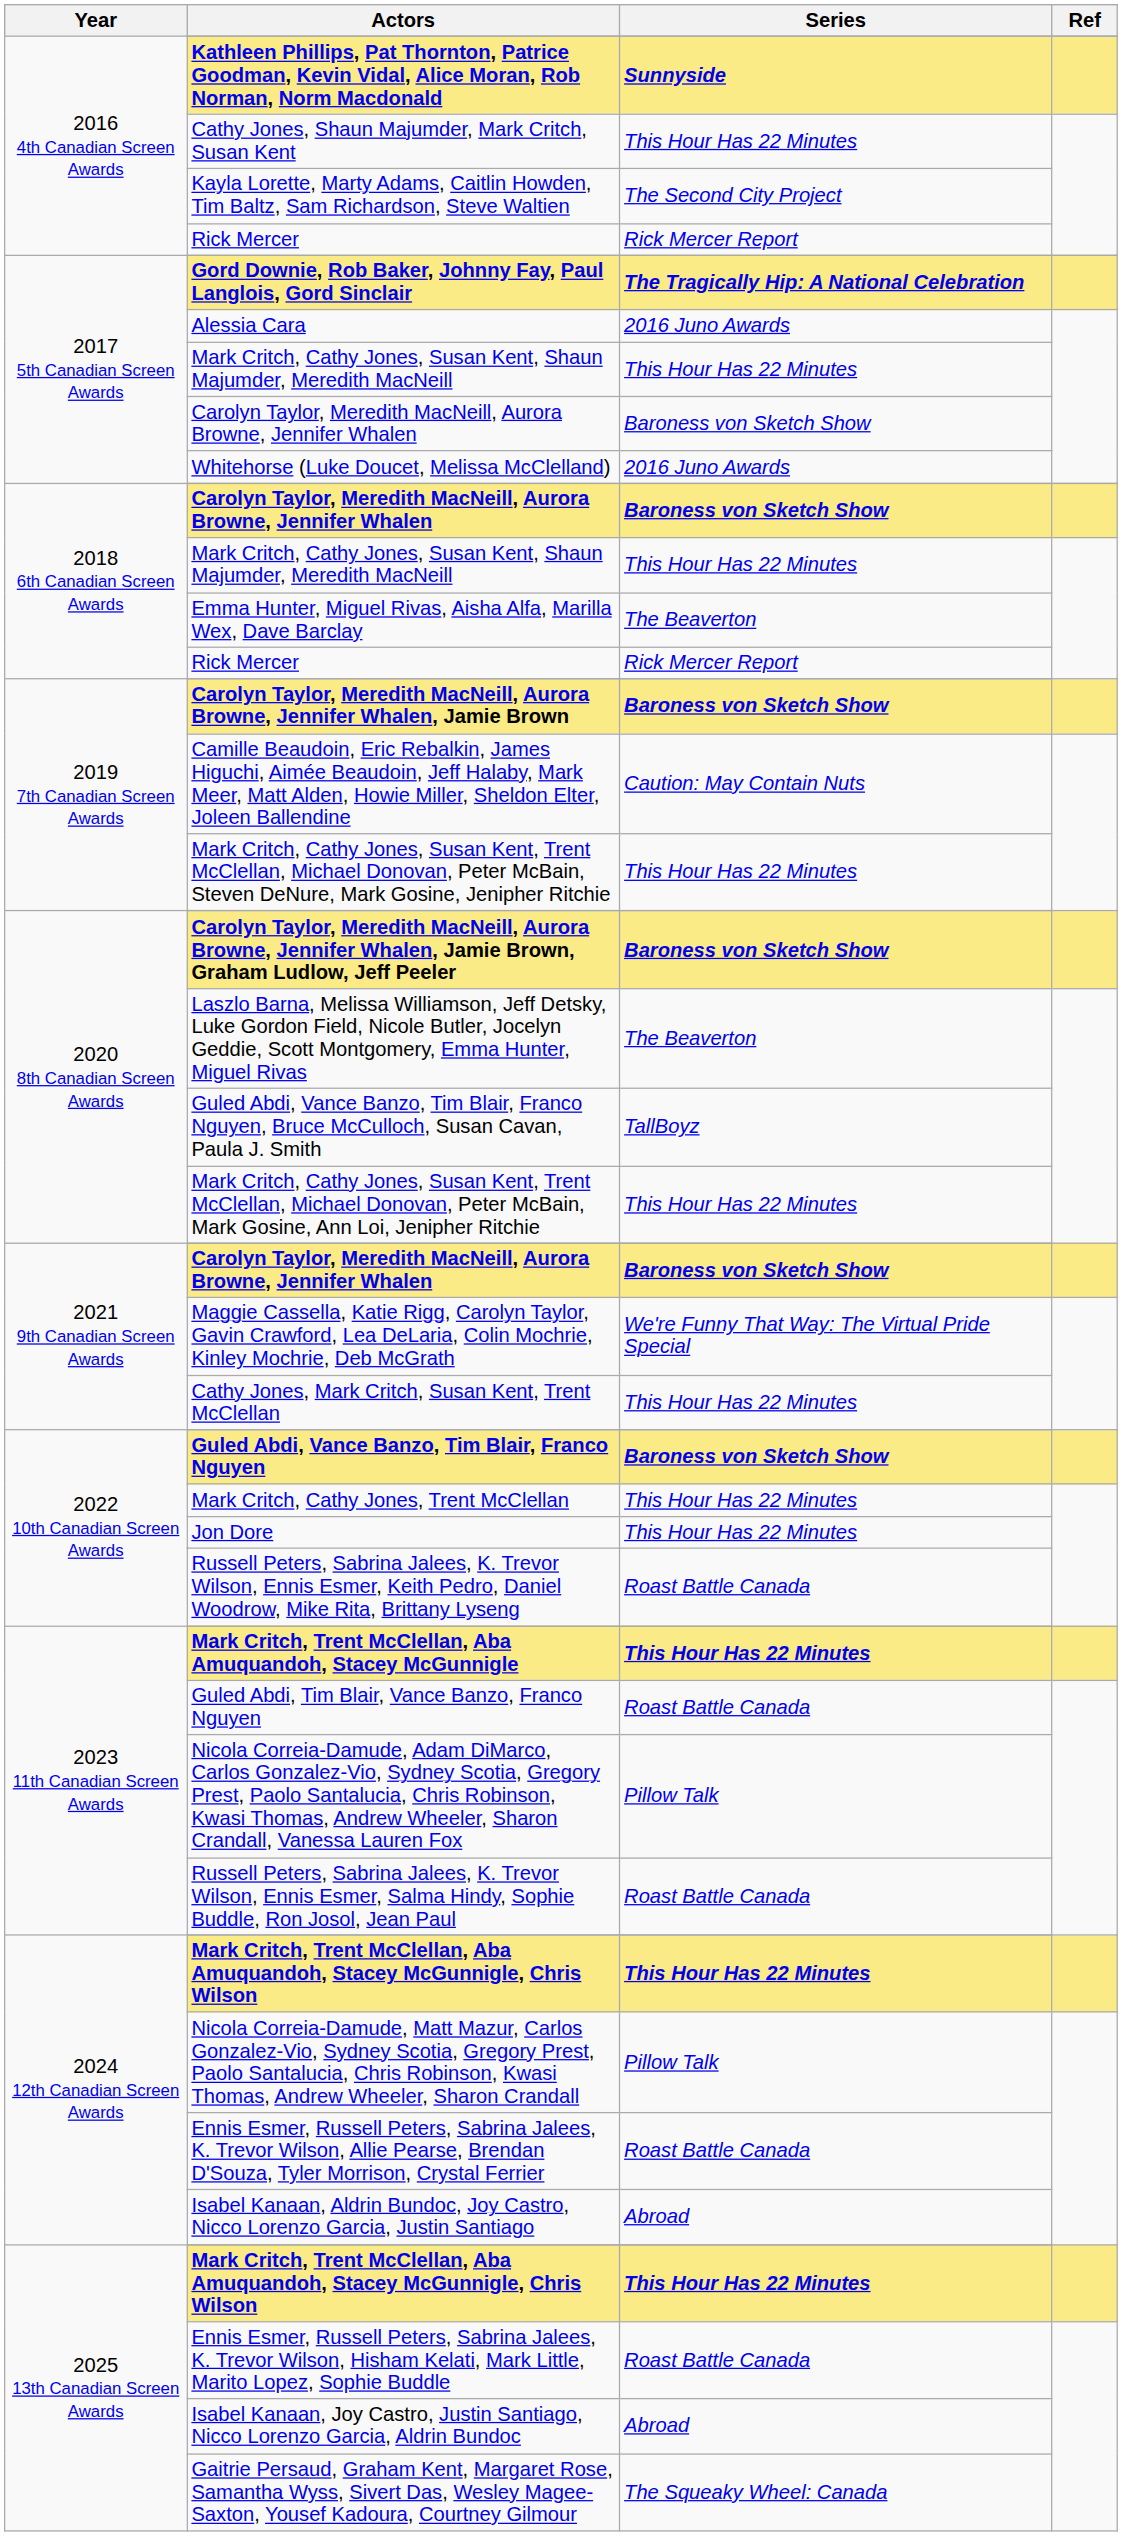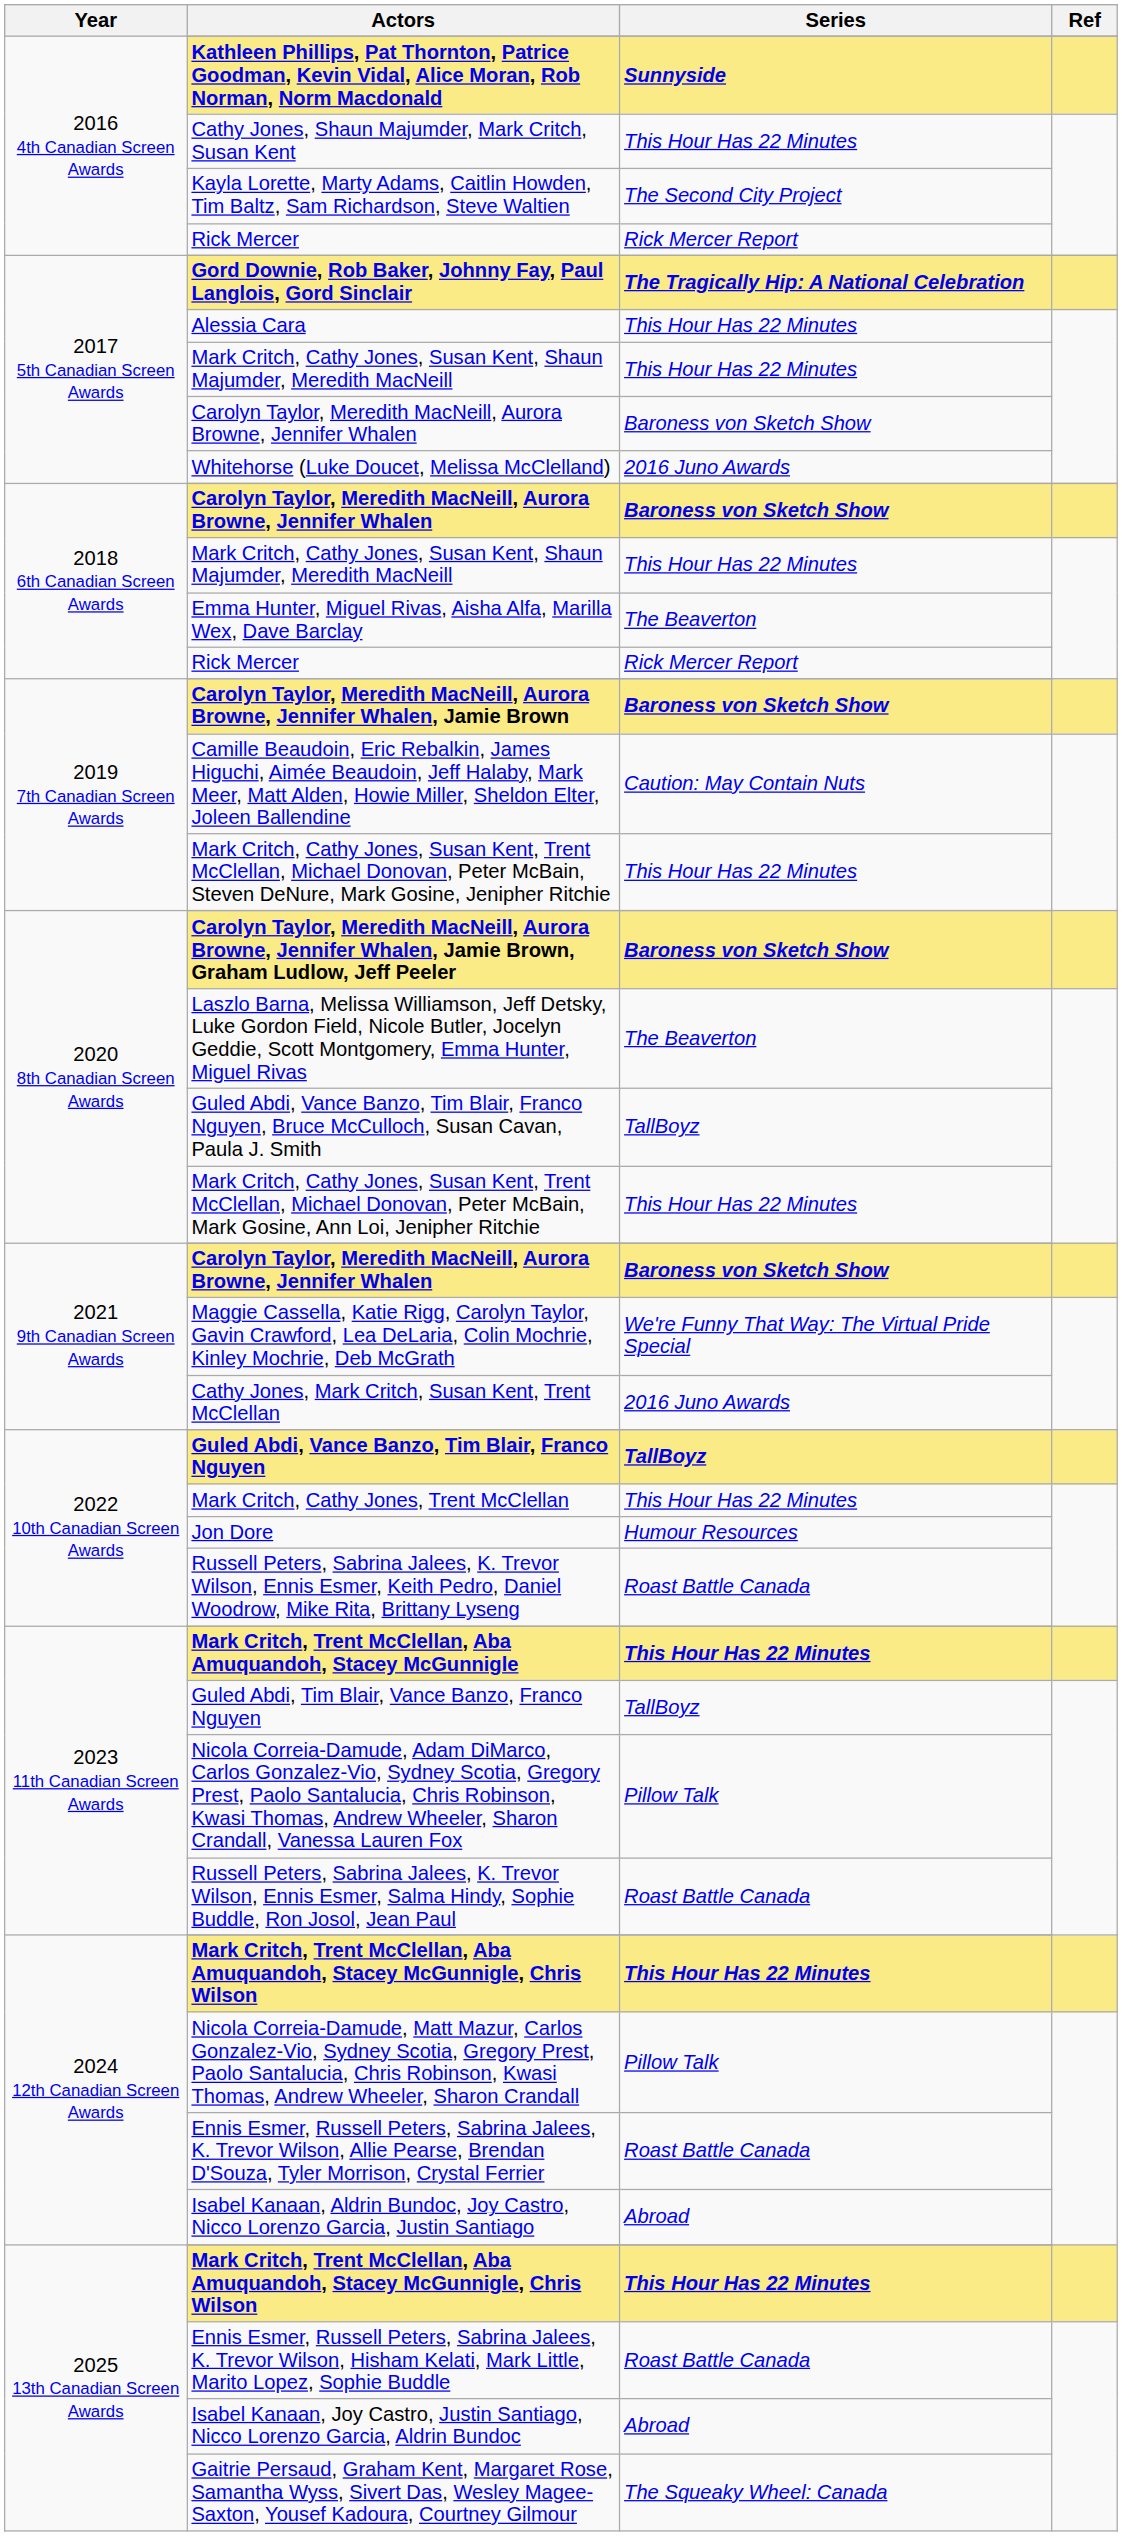 <table class="wikitable" style="width:100%;">
 <tr style="background:#bebebe;">
 <th style="width:8%;">Year</th>
 <th style="width:19%;">Actors</th>
 <th style="width:19%;">Series</th>
 <th style="width:2%;">Ref</th>
 </tr>
 <tr>
 <td rowspan="5" align="center">2016 <br> <small><a href='#'>4th Canadian Screen Awards</a></small></td>
 </tr>
 <tr style="background:#FAEB86;">
 <td><strong><a href='#'>Kathleen Phillips</a>, <a href='#'>Pat Thornton</a>, <a href='#'>Patrice Goodman</a>, <a href='#'>Kevin Vidal</a>, <a href='#'>Alice Moran</a>, <a href='#'>Rob Norman</a>, <a href='#'>Norm Macdonald</a></strong></td>
 <td><strong><em><a href='#'>Sunnyside</a></em></strong></td>
 <td></td>
 </tr>
 <tr>
 <td><a href='#'>Cathy Jones</a>, <a href='#'>Shaun Majumder</a>, <a href='#'>Mark Critch</a>, <a href='#'>Susan Kent</a></td>
 <td><em><a href='#'>This Hour Has 22 Minutes</a></em></td>
 <td rowspan=3></td>
 </tr>
 <tr>
 <td><a href='#'>Kayla Lorette</a>, <a href='#'>Marty Adams</a>, <a href='#'>Caitlin Howden</a>, <a href='#'>Tim Baltz</a>, <a href='#'>Sam Richardson</a>, <a href='#'>Steve Waltien</a></td>
 <td><em><a href='#'>The Second City Project</a></em></td>
 </tr>
 <tr>
 <td><a href='#'>Rick Mercer</a></td>
 <td><em><a href='#'>Rick Mercer Report</a></em></td>
 </tr>
 <tr>
 <td rowspan="6" align="center">2017 <br> <small><a href='#'>5th Canadian Screen Awards</a></small></td>
 </tr>
 <tr style="background:#FAEB86;">
 <td><strong><a href='#'>Gord Downie</a>, <a href='#'>Rob Baker</a>, <a href='#'>Johnny Fay</a>, <a href='#'>Paul Langlois</a>, <a href='#'>Gord Sinclair</a></strong></td>
 <td><strong><em><a href='#'>The Tragically Hip: A National Celebration</a></em></strong></td>
 <td></td>
 </tr>
 <tr>
 <td><a href='#'>Alessia Cara</a></td>
-<td><em><a href='#'>2016 Juno Awards</a></em></td>
+<td><em><a href='#'>This Hour Has 22 Minutes</a></em></td>
 <td rowspan=4></td>
 </tr>
 <tr>
 <td><a href='#'>Mark Critch</a>, <a href='#'>Cathy Jones</a>, <a href='#'>Susan Kent</a>, <a href='#'>Shaun Majumder</a>, <a href='#'>Meredith MacNeill</a></td>
 <td><em><a href='#'>This Hour Has 22 Minutes</a></em></td>
 </tr>
 <tr>
 <td><a href='#'>Carolyn Taylor</a>, <a href='#'>Meredith MacNeill</a>, <a href='#'>Aurora Browne</a>, <a href='#'>Jennifer Whalen</a></td>
 <td><em><a href='#'>Baroness von Sketch Show</a></em></td>
 </tr>
 <tr>
 <td><a href='#'>Whitehorse</a> (<a href='#'>Luke Doucet</a>, <a href='#'>Melissa McClelland</a>)</td>
 <td><em><a href='#'>2016 Juno Awards</a></em></td>
 </tr>
 <tr>
 <td rowspan="5" align="center">2018 <br> <small><a href='#'>6th Canadian Screen Awards</a></small></td>
 </tr>
 <tr style="background:#FAEB86;">
 <td><strong><a href='#'>Carolyn Taylor</a>, <a href='#'>Meredith MacNeill</a>, <a href='#'>Aurora Browne</a>, <a href='#'>Jennifer Whalen</a></strong></td>
 <td><strong><em><a href='#'>Baroness von Sketch Show</a></em></strong></td>
 <td></td>
 </tr>
 <tr>
 <td><a href='#'>Mark Critch</a>, <a href='#'>Cathy Jones</a>, <a href='#'>Susan Kent</a>, <a href='#'>Shaun Majumder</a>, <a href='#'>Meredith MacNeill</a></td>
 <td><em><a href='#'>This Hour Has 22 Minutes</a></em></td>
 </tr>
 <tr>
 <td><a href='#'>Emma Hunter</a>, <a href='#'>Miguel Rivas</a>, <a href='#'>Aisha Alfa</a>, <a href='#'>Marilla Wex</a>, <a href='#'>Dave Barclay</a></td>
 <td><em><a href='#'>The Beaverton</a></em></td>
 </tr>
 <tr>
 <td><a href='#'>Rick Mercer</a></td>
 <td><em><a href='#'>Rick Mercer Report</a></em></td>
 </tr>
 <tr>
 <td rowspan="4" align="center">2019 <br> <small><a href='#'>7th Canadian Screen Awards</a></small></td>
 </tr>
 <tr style="background:#FAEB86;">
 <td><strong><a href='#'>Carolyn Taylor</a>, <a href='#'>Meredith MacNeill</a>, <a href='#'>Aurora Browne</a>, <a href='#'>Jennifer Whalen</a>, Jamie Brown</strong></td>
 <td><strong><em><a href='#'>Baroness von Sketch Show</a></em></strong></td>
 <td></td>
 </tr>
 <tr>
 <td><a href='#'>Camille Beaudoin</a>, <a href='#'>Eric Rebalkin</a>, <a href='#'>James Higuchi</a>, <a href='#'>Aimée Beaudoin</a>, <a href='#'>Jeff Halaby</a>, <a href='#'>Mark Meer</a>, <a href='#'>Matt Alden</a>, <a href='#'>Howie Miller</a>, <a href='#'>Sheldon Elter</a>, <a href='#'>Joleen Ballendine</a></td>
 <td><em><a href='#'>Caution: May Contain Nuts</a></em></td>
 </tr>
 <tr>
 <td><a href='#'>Mark Critch</a>, <a href='#'>Cathy Jones</a>, <a href='#'>Susan Kent</a>, <a href='#'>Trent McClellan</a>, <a href='#'>Michael Donovan</a>, Peter McBain, Steven DeNure, Mark Gosine, Jenipher Ritchie</td>
 <td><em><a href='#'>This Hour Has 22 Minutes</a></em></td>
 </tr>
 <tr>
 <td rowspan="5" align="center">2020 <br> <small><a href='#'>8th Canadian Screen Awards</a></small></td>
 </tr>
 <tr style="background:#FAEB86;">
 <td><strong><a href='#'>Carolyn Taylor</a>, <a href='#'>Meredith MacNeill</a>, <a href='#'>Aurora Browne</a>, <a href='#'>Jennifer Whalen</a>, Jamie Brown, Graham Ludlow, Jeff Peeler</strong></td>
 <td><strong><em><a href='#'>Baroness von Sketch Show</a></em></strong></td>
 <td></td>
 </tr>
 <tr>
 <td><a href='#'>Laszlo Barna</a>, Melissa Williamson, Jeff Detsky, Luke Gordon Field, Nicole Butler, Jocelyn Geddie, Scott Montgomery, <a href='#'>Emma Hunter</a>, <a href='#'>Miguel Rivas</a></td>
 <td><em><a href='#'>The Beaverton</a></em></td>
 </tr>
 <tr>
 <td><a href='#'>Guled Abdi</a>, <a href='#'>Vance Banzo</a>, <a href='#'>Tim Blair</a>, <a href='#'>Franco Nguyen</a>, <a href='#'>Bruce McCulloch</a>, Susan Cavan, Paula J. Smith</td>
 <td><em><a href='#'>TallBoyz</a></em></td>
 </tr>
 <tr>
 <td><a href='#'>Mark Critch</a>, <a href='#'>Cathy Jones</a>, <a href='#'>Susan Kent</a>, <a href='#'>Trent McClellan</a>, <a href='#'>Michael Donovan</a>, Peter McBain, Mark Gosine, Ann Loi, Jenipher Ritchie</td>
 <td><em><a href='#'>This Hour Has 22 Minutes</a></em></td>
 </tr>
 <tr>
 <td rowspan="4" align="center">2021 <br> <small><a href='#'>9th Canadian Screen Awards</a></small></td>
 </tr>
 <tr style="background:#FAEB86;">
 <td><strong><a href='#'>Carolyn Taylor</a>, <a href='#'>Meredith MacNeill</a>, <a href='#'>Aurora Browne</a>, <a href='#'>Jennifer Whalen</a></strong></td>
 <td><strong><em><a href='#'>Baroness von Sketch Show</a></em></strong></td>
 <td></td>
 </tr>
 <tr>
 <td><a href='#'>Maggie Cassella</a>, <a href='#'>Katie Rigg</a>, <a href='#'>Carolyn Taylor</a>, <a href='#'>Gavin Crawford</a>, <a href='#'>Lea DeLaria</a>, <a href='#'>Colin Mochrie</a>, <a href='#'>Kinley Mochrie</a>, <a href='#'>Deb McGrath</a></td>
 <td><em><a href='#'>We're Funny That Way: The Virtual Pride Special</a></em></td>
 </tr>
 <tr>
 <td><a href='#'>Cathy Jones</a>, <a href='#'>Mark Critch</a>, <a href='#'>Susan Kent</a>, <a href='#'>Trent McClellan</a></td>
-<td><em><a href='#'>This Hour Has 22 Minutes</a></em></td>
+<td><em><a href='#'>2016 Juno Awards</a></em></td>
 </tr>
 <tr>
 <td rowspan="5" align="center">2022 <br> <small><a href='#'>10th Canadian Screen Awards</a></small></td>
 </tr>
 <tr style="background:#FAEB86;">
 <td><strong><a href='#'>Guled Abdi</a>, <a href='#'>Vance Banzo</a>, <a href='#'>Tim Blair</a>, <a href='#'>Franco Nguyen</a></strong></td>
-<td><strong><em><a href='#'>Baroness von Sketch Show</a></em></strong></td>
+<td><strong><em><a href='#'>TallBoyz</a></em></strong></td>
 <td></td>
 </tr>
 <tr>
 <td><a href='#'>Mark Critch</a>, <a href='#'>Cathy Jones</a>, <a href='#'>Trent McClellan</a></td>
 <td><em><a href='#'>This Hour Has 22 Minutes</a></em></td>
 </tr>
 <tr>
 <td><a href='#'>Jon Dore</a></td>
-<td><em><a href='#'>This Hour Has 22 Minutes</a></em></td>
+<td><em><a href='#'>Humour Resources</a></em></td>
 </tr>
 <tr>
 <td><a href='#'>Russell Peters</a>, <a href='#'>Sabrina Jalees</a>, <a href='#'>K. Trevor Wilson</a>, <a href='#'>Ennis Esmer</a>, <a href='#'>Keith Pedro</a>, <a href='#'>Daniel Woodrow</a>, <a href='#'>Mike Rita</a>, <a href='#'>Brittany Lyseng</a></td>
 <td><em><a href='#'>Roast Battle Canada</a></em></td>
 </tr>
 <tr>
 <td rowspan="5" align="center">2023 <br> <small><a href='#'>11th Canadian Screen Awards</a></small></td>
 </tr>
 <tr style="background:#FAEB86;">
 <td><strong><a href='#'>Mark Critch</a>, <a href='#'>Trent McClellan</a>, <a href='#'>Aba Amuquandoh</a>, <a href='#'>Stacey McGunnigle</a></strong></td>
 <td><strong><em><a href='#'>This Hour Has 22 Minutes</a></em></strong></td>
 <td></td>
 </tr>
 <tr>
 <td><a href='#'>Guled Abdi</a>, <a href='#'>Tim Blair</a>, <a href='#'>Vance Banzo</a>, <a href='#'>Franco Nguyen</a></td>
-<td><em><a href='#'>Roast Battle Canada</a></em></td>
+<td><em><a href='#'>TallBoyz</a></em></td>
 </tr>
 <tr>
 <td><a href='#'>Nicola Correia-Damude</a>, <a href='#'>Adam DiMarco</a>, <a href='#'>Carlos Gonzalez-Vio</a>, <a href='#'>Sydney Scotia</a>, <a href='#'>Gregory Prest</a>, <a href='#'>Paolo Santalucia</a>, <a href='#'>Chris Robinson</a>, <a href='#'>Kwasi Thomas</a>, <a href='#'>Andrew Wheeler</a>, <a href='#'>Sharon Crandall</a>, <a href='#'>Vanessa Lauren Fox</a></td>
 <td><em><a href='#'>Pillow Talk</a></em></td>
 </tr>
 <tr>
 <td><a href='#'>Russell Peters</a>, <a href='#'>Sabrina Jalees</a>, <a href='#'>K. Trevor Wilson</a>, <a href='#'>Ennis Esmer</a>, <a href='#'>Salma Hindy</a>, <a href='#'>Sophie Buddle</a>, <a href='#'>Ron Josol</a>, <a href='#'>Jean Paul</a></td>
 <td><em><a href='#'>Roast Battle Canada</a></em></td>
 </tr>
 <tr>
 <td rowspan="5" align="center">2024 <br> <small><a href='#'>12th Canadian Screen Awards</a></small></td>
 </tr>
 <tr style="background:#FAEB86;">
 <td><strong><a href='#'>Mark Critch</a>, <a href='#'>Trent McClellan</a>, <a href='#'>Aba Amuquandoh</a>, <a href='#'>Stacey McGunnigle</a>, <a href='#'>Chris Wilson</a></strong></td>
 <td><strong><em><a href='#'>This Hour Has 22 Minutes</a></em></strong></td>
 <td></td>
 </tr>
 <tr>
 <td><a href='#'>Nicola Correia-Damude</a>, <a href='#'>Matt Mazur</a>, <a href='#'>Carlos Gonzalez-Vio</a>, <a href='#'>Sydney Scotia</a>, <a href='#'>Gregory Prest</a>, <a href='#'>Paolo Santalucia</a>, <a href='#'>Chris Robinson</a>, <a href='#'>Kwasi Thomas</a>, <a href='#'>Andrew Wheeler</a>, <a href='#'>Sharon Crandall</a></td>
 <td><em><a href='#'>Pillow Talk</a></em></td>
 </tr>
 <tr>
 <td><a href='#'>Ennis Esmer</a>, <a href='#'>Russell Peters</a>, <a href='#'>Sabrina Jalees</a>, <a href='#'>K. Trevor Wilson</a>, <a href='#'>Allie Pearse</a>, <a href='#'>Brendan D'Souza</a>, <a href='#'>Tyler Morrison</a>, <a href='#'>Crystal Ferrier</a></td>
 <td><em><a href='#'>Roast Battle Canada</a></em></td>
 </tr>
 <tr>
 <td><a href='#'>Isabel Kanaan</a>, <a href='#'>Aldrin Bundoc</a>, <a href='#'>Joy Castro</a>, <a href='#'>Nicco Lorenzo Garcia</a>, <a href='#'>Justin Santiago</a></td>
 <td><em><a href='#'>Abroad</a></em></td>
 </tr>
 <tr>
 <td rowspan="5" align="center">2025 <br> <small><a href='#'>13th Canadian Screen Awards</a></small></td>
 </tr>
 <tr style="background:#FAEB86;">
 <td><strong><a href='#'>Mark Critch</a>, <a href='#'>Trent McClellan</a>, <a href='#'>Aba Amuquandoh</a>, <a href='#'>Stacey McGunnigle</a>, <a href='#'>Chris Wilson</a></strong></td>
 <td><strong><em><a href='#'>This Hour Has 22 Minutes</a></em></strong></td>
 <td></td>
 </tr>
 <tr>
 <td><a href='#'>Ennis Esmer</a>, <a href='#'>Russell Peters</a>, <a href='#'>Sabrina Jalees</a>, <a href='#'>K. Trevor Wilson</a>, <a href='#'>Hisham Kelati</a>, <a href='#'>Mark Little</a>, <a href='#'>Marito Lopez</a>, <a href='#'>Sophie Buddle</a></td>
 <td><em><a href='#'>Roast Battle Canada</a></em></td>
 <td rowspan=3></td>
 </tr>
 <tr>
 <td><a href='#'>Isabel Kanaan</a>, Joy Castro, <a href='#'>Justin Santiago</a>, <a href='#'>Nicco Lorenzo Garcia</a>, <a href='#'>Aldrin Bundoc</a></td>
 <td><em><a href='#'>Abroad</a></em></td>
 </tr>
 <tr>
 <td><a href='#'>Gaitrie Persaud</a>, <a href='#'>Graham Kent</a>, <a href='#'>Margaret Rose</a>, <a href='#'>Samantha Wyss</a>, <a href='#'>Sivert Das</a>, <a href='#'>Wesley Magee-Saxton</a>, <a href='#'>Yousef Kadoura</a>, <a href='#'>Courtney Gilmour</a></td>
 <td><em><a href='#'>The Squeaky Wheel: Canada</a></em></td>
 </tr>
 </table>
